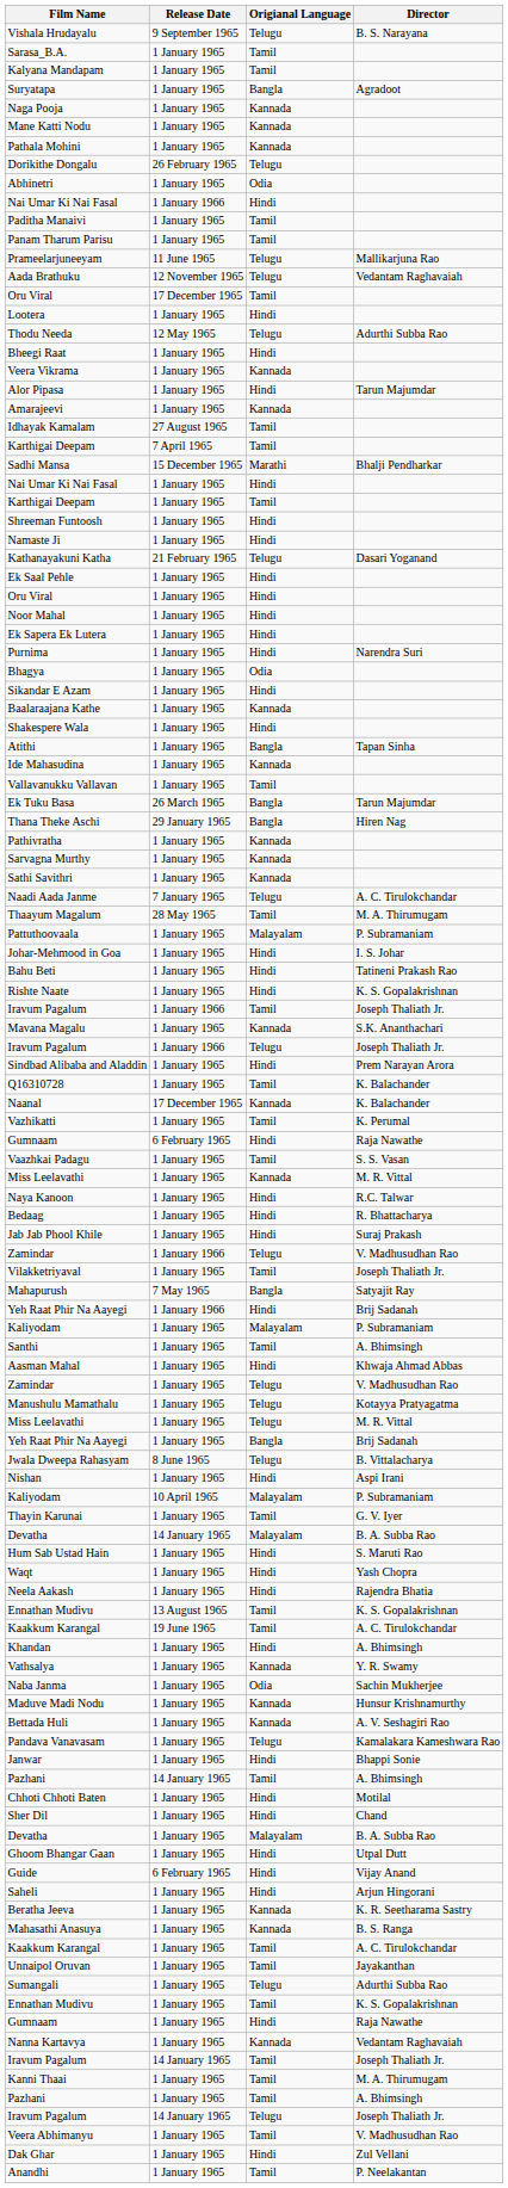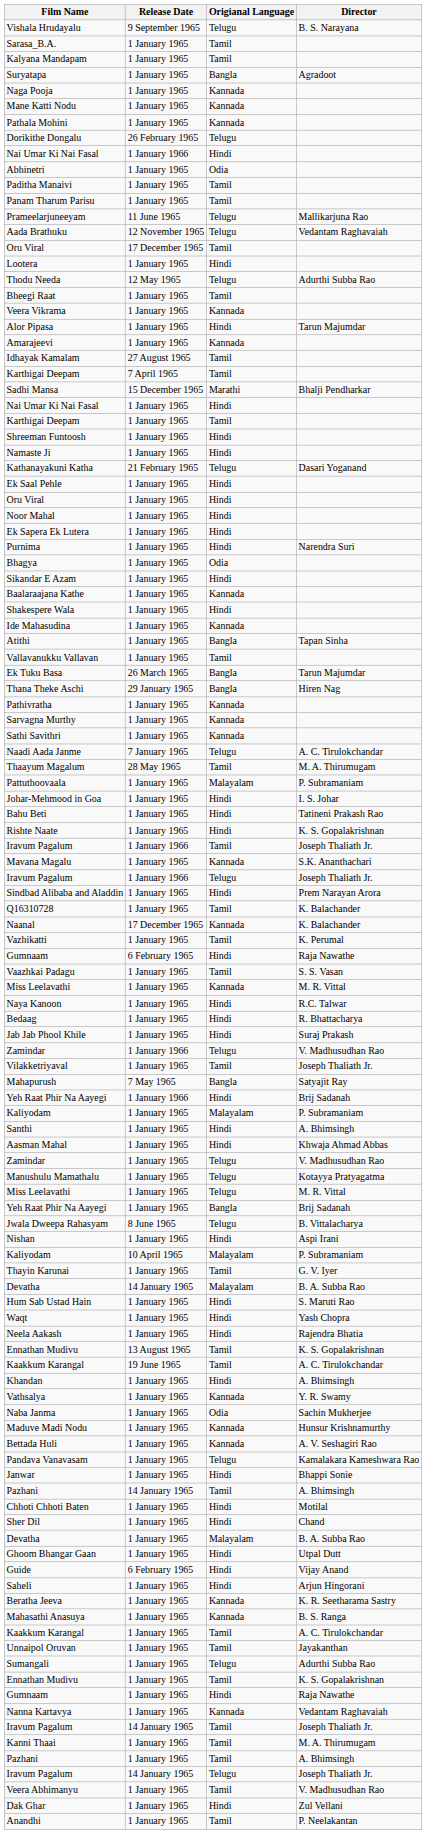 <table class="wikitable sortable">
 <tr>
 <th>Film Name</th>
 <th>Release Date</th>
 <th>Origianal Language</th>
 <th>Director</th>
 </tr>
 <tr>
 <td>Vishala Hrudayalu</td>
 <td>9 September 1965</td>
 <td>Telugu</td>
 <td>B. S. Narayana</td>
 </tr>
 <tr>
 <td>Sarasa_B.A.</td>
 <td>1 January 1965</td>
 <td>Tamil</td>
 <td></td>
 </tr>
 <tr>
 <td>Kalyana Mandapam</td>
 <td>1 January 1965</td>
 <td>Tamil</td>
 <td></td>
 </tr>
 <tr>
 <td>Suryatapa</td>
 <td>1 January 1965</td>
 <td>Bangla</td>
 <td>Agradoot</td>
 </tr>
 <tr>
 <td>Naga Pooja</td>
 <td>1 January 1965</td>
 <td>Kannada</td>
 <td></td>
 </tr>
 <tr>
 <td>Mane Katti Nodu</td>
 <td>1 January 1965</td>
 <td>Kannada</td>
 <td></td>
 </tr>
 <tr>
 <td>Pathala Mohini</td>
 <td>1 January 1965</td>
 <td>Kannada</td>
 <td></td>
 </tr>
 <tr>
 <td>Dorikithe Dongalu</td>
 <td>26 February 1965</td>
 <td>Telugu</td>
 <td></td>
 </tr>
 <tr>
+<td>Nai Umar Ki Nai Fasal</td>
+<td>1 January 1966</td>
+<td>Hindi</td>
+<td></td>
+</tr>
+<tr>
 <td>Abhinetri</td>
 <td>1 January 1965</td>
 <td>Odia</td>
-<td></td>
-</tr>
-<tr>
-<td>Nai Umar Ki Nai Fasal</td>
-<td>1 January 1966</td>
-<td>Hindi</td>
 <td></td>
 </tr>
 <tr>
 <td>Paditha Manaivi</td>
 <td>1 January 1965</td>
 <td>Tamil</td>
 <td></td>
 </tr>
 <tr>
 <td>Panam Tharum Parisu</td>
 <td>1 January 1965</td>
 <td>Tamil</td>
 <td></td>
 </tr>
 <tr>
 <td>Prameelarjuneeyam</td>
 <td>11 June 1965</td>
 <td>Telugu</td>
 <td>Mallikarjuna Rao</td>
 </tr>
 <tr>
 <td>Aada Brathuku</td>
 <td>12 November 1965</td>
 <td>Telugu</td>
 <td>Vedantam Raghavaiah</td>
 </tr>
 <tr>
 <td>Oru Viral</td>
 <td>17 December 1965</td>
 <td>Tamil</td>
 <td></td>
 </tr>
 <tr>
 <td>Lootera</td>
 <td>1 January 1965</td>
 <td>Hindi</td>
 <td></td>
 </tr>
 <tr>
 <td>Thodu Needa</td>
 <td>12 May 1965</td>
 <td>Telugu</td>
 <td>Adurthi Subba Rao</td>
 </tr>
 <tr>
 <td>Bheegi Raat</td>
 <td>1 January 1965</td>
-<td>Hindi</td>
+<td>Tamil</td>
 <td></td>
 </tr>
 <tr>
 <td>Veera Vikrama</td>
 <td>1 January 1965</td>
 <td>Kannada</td>
 <td></td>
 </tr>
 <tr>
 <td>Alor Pipasa</td>
 <td>1 January 1965</td>
 <td>Hindi</td>
 <td>Tarun Majumdar</td>
 </tr>
 <tr>
 <td>Amarajeevi</td>
 <td>1 January 1965</td>
 <td>Kannada</td>
 <td></td>
 </tr>
 <tr>
 <td>Idhayak Kamalam</td>
 <td>27 August 1965</td>
 <td>Tamil</td>
 <td></td>
 </tr>
 <tr>
 <td>Karthigai Deepam</td>
 <td>7 April 1965</td>
 <td>Tamil</td>
 <td></td>
 </tr>
 <tr>
 <td>Sadhi Mansa</td>
 <td>15 December 1965</td>
 <td>Marathi</td>
 <td>Bhalji Pendharkar</td>
 </tr>
 <tr>
 <td>Nai Umar Ki Nai Fasal</td>
 <td>1 January 1965</td>
 <td>Hindi</td>
 <td></td>
 </tr>
 <tr>
 <td>Karthigai Deepam</td>
 <td>1 January 1965</td>
 <td>Tamil</td>
 <td></td>
 </tr>
 <tr>
 <td>Shreeman Funtoosh</td>
 <td>1 January 1965</td>
 <td>Hindi</td>
 <td></td>
 </tr>
 <tr>
 <td>Namaste Ji</td>
 <td>1 January 1965</td>
 <td>Hindi</td>
 <td></td>
 </tr>
 <tr>
 <td>Kathanayakuni Katha</td>
 <td>21 February 1965</td>
 <td>Telugu</td>
 <td>Dasari Yoganand</td>
 </tr>
 <tr>
 <td>Ek Saal Pehle</td>
 <td>1 January 1965</td>
 <td>Hindi</td>
 <td></td>
 </tr>
 <tr>
 <td>Oru Viral</td>
 <td>1 January 1965</td>
 <td>Hindi</td>
 <td></td>
 </tr>
 <tr>
 <td>Noor Mahal</td>
 <td>1 January 1965</td>
 <td>Hindi</td>
 <td></td>
 </tr>
 <tr>
 <td>Ek Sapera Ek Lutera</td>
 <td>1 January 1965</td>
 <td>Hindi</td>
 <td></td>
 </tr>
 <tr>
 <td>Purnima</td>
 <td>1 January 1965</td>
 <td>Hindi</td>
 <td>Narendra Suri</td>
 </tr>
 <tr>
 <td>Bhagya</td>
 <td>1 January 1965</td>
 <td>Odia</td>
 <td></td>
 </tr>
 <tr>
 <td>Sikandar E Azam</td>
 <td>1 January 1965</td>
 <td>Hindi</td>
 <td></td>
 </tr>
 <tr>
 <td>Baalaraajana Kathe</td>
 <td>1 January 1965</td>
 <td>Kannada</td>
 <td></td>
 </tr>
 <tr>
 <td>Shakespere Wala</td>
 <td>1 January 1965</td>
 <td>Hindi</td>
 <td></td>
 </tr>
 <tr>
+<td>Ide Mahasudina</td>
+<td>1 January 1965</td>
+<td>Kannada</td>
+<td></td>
+</tr>
+<tr>
 <td>Atithi</td>
 <td>1 January 1965</td>
 <td>Bangla</td>
 <td>Tapan Sinha</td>
-</tr>
-<tr>
-<td>Ide Mahasudina</td>
-<td>1 January 1965</td>
-<td>Kannada</td>
-<td></td>
 </tr>
 <tr>
 <td>Vallavanukku Vallavan</td>
 <td>1 January 1965</td>
 <td>Tamil</td>
 <td></td>
 </tr>
 <tr>
 <td>Ek Tuku Basa</td>
 <td>26 March 1965</td>
 <td>Bangla</td>
 <td>Tarun Majumdar</td>
 </tr>
 <tr>
 <td>Thana Theke Aschi</td>
 <td>29 January 1965</td>
 <td>Bangla</td>
 <td>Hiren Nag</td>
 </tr>
 <tr>
 <td>Pathivratha</td>
 <td>1 January 1965</td>
 <td>Kannada</td>
 <td></td>
 </tr>
 <tr>
 <td>Sarvagna Murthy</td>
 <td>1 January 1965</td>
 <td>Kannada</td>
 <td></td>
 </tr>
 <tr>
 <td>Sathi Savithri</td>
 <td>1 January 1965</td>
 <td>Kannada</td>
 <td></td>
 </tr>
 <tr>
 <td>Naadi Aada Janme</td>
 <td>7 January 1965</td>
 <td>Telugu</td>
 <td>A. C. Tirulokchandar</td>
 </tr>
 <tr>
 <td>Thaayum Magalum</td>
 <td>28 May 1965</td>
 <td>Tamil</td>
 <td>M. A. Thirumugam</td>
 </tr>
 <tr>
 <td>Pattuthoovaala</td>
 <td>1 January 1965</td>
 <td>Malayalam</td>
 <td>P. Subramaniam</td>
 </tr>
 <tr>
 <td>Johar-Mehmood in Goa</td>
 <td>1 January 1965</td>
 <td>Hindi</td>
 <td>I. S. Johar</td>
 </tr>
 <tr>
 <td>Bahu Beti</td>
 <td>1 January 1965</td>
 <td>Hindi</td>
 <td>Tatineni Prakash Rao</td>
 </tr>
 <tr>
 <td>Rishte Naate</td>
 <td>1 January 1965</td>
 <td>Hindi</td>
 <td>K. S. Gopalakrishnan</td>
 </tr>
 <tr>
 <td>Iravum Pagalum</td>
 <td>1 January 1966</td>
 <td>Tamil</td>
 <td>Joseph Thaliath Jr.</td>
 </tr>
 <tr>
 <td>Mavana Magalu</td>
 <td>1 January 1965</td>
 <td>Kannada</td>
 <td>S.K. Ananthachari</td>
 </tr>
 <tr>
 <td>Iravum Pagalum</td>
 <td>1 January 1966</td>
 <td>Telugu</td>
 <td>Joseph Thaliath Jr.</td>
 </tr>
 <tr>
 <td>Sindbad Alibaba and Aladdin</td>
 <td>1 January 1965</td>
 <td>Hindi</td>
 <td>Prem Narayan Arora</td>
 </tr>
 <tr>
 <td>Q16310728</td>
 <td>1 January 1965</td>
 <td>Tamil</td>
 <td>K. Balachander</td>
 </tr>
 <tr>
 <td>Naanal</td>
 <td>17 December 1965</td>
 <td>Kannada</td>
 <td>K. Balachander</td>
 </tr>
 <tr>
 <td>Vazhikatti</td>
 <td>1 January 1965</td>
 <td>Tamil</td>
 <td>K. Perumal</td>
 </tr>
 <tr>
 <td>Gumnaam</td>
 <td>6 February 1965</td>
 <td>Hindi</td>
 <td>Raja Nawathe</td>
 </tr>
 <tr>
 <td>Vaazhkai Padagu</td>
 <td>1 January 1965</td>
 <td>Tamil</td>
 <td>S. S. Vasan</td>
 </tr>
 <tr>
 <td>Miss Leelavathi</td>
 <td>1 January 1965</td>
 <td>Kannada</td>
 <td>M. R. Vittal</td>
 </tr>
 <tr>
 <td>Naya Kanoon</td>
 <td>1 January 1965</td>
 <td>Hindi</td>
 <td>R.C. Talwar</td>
 </tr>
 <tr>
 <td>Bedaag</td>
 <td>1 January 1965</td>
 <td>Hindi</td>
 <td>R. Bhattacharya</td>
 </tr>
 <tr>
 <td>Jab Jab Phool Khile</td>
 <td>1 January 1965</td>
 <td>Hindi</td>
 <td>Suraj Prakash</td>
 </tr>
 <tr>
 <td>Zamindar</td>
 <td>1 January 1966</td>
 <td>Telugu</td>
 <td>V. Madhusudhan Rao</td>
 </tr>
 <tr>
 <td>Vilakketriyaval</td>
 <td>1 January 1965</td>
 <td>Tamil</td>
 <td>Joseph Thaliath Jr.</td>
 </tr>
 <tr>
 <td>Mahapurush</td>
 <td>7 May 1965</td>
 <td>Bangla</td>
 <td>Satyajit Ray</td>
 </tr>
 <tr>
 <td>Yeh Raat Phir Na Aayegi</td>
 <td>1 January 1966</td>
 <td>Hindi</td>
 <td>Brij Sadanah</td>
 </tr>
 <tr>
 <td>Kaliyodam</td>
 <td>1 January 1965</td>
 <td>Malayalam</td>
 <td>P. Subramaniam</td>
 </tr>
 <tr>
 <td>Santhi</td>
 <td>1 January 1965</td>
-<td>Tamil</td>
+<td>Hindi</td>
 <td>A. Bhimsingh</td>
 </tr>
 <tr>
 <td>Aasman Mahal</td>
 <td>1 January 1965</td>
 <td>Hindi</td>
 <td>Khwaja Ahmad Abbas</td>
 </tr>
 <tr>
 <td>Zamindar</td>
 <td>1 January 1965</td>
 <td>Telugu</td>
 <td>V. Madhusudhan Rao</td>
 </tr>
 <tr>
 <td>Manushulu Mamathalu</td>
 <td>1 January 1965</td>
 <td>Telugu</td>
 <td>Kotayya Pratyagatma</td>
 </tr>
 <tr>
 <td>Miss Leelavathi</td>
 <td>1 January 1965</td>
 <td>Telugu</td>
 <td>M. R. Vittal</td>
 </tr>
 <tr>
 <td>Yeh Raat Phir Na Aayegi</td>
 <td>1 January 1965</td>
 <td>Bangla</td>
 <td>Brij Sadanah</td>
 </tr>
 <tr>
 <td>Jwala Dweepa Rahasyam</td>
 <td>8 June 1965</td>
 <td>Telugu</td>
 <td>B. Vittalacharya</td>
 </tr>
 <tr>
 <td>Nishan</td>
 <td>1 January 1965</td>
 <td>Hindi</td>
 <td>Aspi Irani</td>
 </tr>
 <tr>
 <td>Kaliyodam</td>
 <td>10 April 1965</td>
 <td>Malayalam</td>
 <td>P. Subramaniam</td>
 </tr>
 <tr>
 <td>Thayin Karunai</td>
 <td>1 January 1965</td>
 <td>Tamil</td>
 <td>G. V. Iyer</td>
 </tr>
 <tr>
 <td>Devatha</td>
 <td>14 January 1965</td>
 <td>Malayalam</td>
 <td>B. A. Subba Rao</td>
 </tr>
 <tr>
 <td>Hum Sab Ustad Hain</td>
 <td>1 January 1965</td>
 <td>Hindi</td>
 <td>S. Maruti Rao</td>
 </tr>
 <tr>
 <td>Waqt</td>
 <td>1 January 1965</td>
 <td>Hindi</td>
 <td>Yash Chopra</td>
 </tr>
 <tr>
 <td>Neela Aakash</td>
 <td>1 January 1965</td>
 <td>Hindi</td>
 <td>Rajendra Bhatia</td>
 </tr>
 <tr>
 <td>Ennathan Mudivu</td>
 <td>13 August 1965</td>
 <td>Tamil</td>
 <td>K. S. Gopalakrishnan</td>
 </tr>
 <tr>
 <td>Kaakkum Karangal</td>
 <td>19 June 1965</td>
 <td>Tamil</td>
 <td>A. C. Tirulokchandar</td>
 </tr>
 <tr>
 <td>Khandan</td>
 <td>1 January 1965</td>
 <td>Hindi</td>
 <td>A. Bhimsingh</td>
 </tr>
 <tr>
 <td>Vathsalya</td>
 <td>1 January 1965</td>
 <td>Kannada</td>
 <td>Y. R. Swamy</td>
 </tr>
 <tr>
 <td>Naba Janma</td>
 <td>1 January 1965</td>
 <td>Odia</td>
 <td>Sachin Mukherjee</td>
 </tr>
 <tr>
 <td>Maduve Madi Nodu</td>
 <td>1 January 1965</td>
 <td>Kannada</td>
 <td>Hunsur Krishnamurthy</td>
 </tr>
 <tr>
 <td>Bettada Huli</td>
 <td>1 January 1965</td>
 <td>Kannada</td>
 <td>A. V. Seshagiri Rao</td>
 </tr>
 <tr>
 <td>Pandava Vanavasam</td>
 <td>1 January 1965</td>
 <td>Telugu</td>
 <td>Kamalakara Kameshwara Rao</td>
 </tr>
 <tr>
 <td>Janwar</td>
 <td>1 January 1965</td>
 <td>Hindi</td>
 <td>Bhappi Sonie</td>
 </tr>
 <tr>
 <td>Pazhani</td>
 <td>14 January 1965</td>
 <td>Tamil</td>
 <td>A. Bhimsingh</td>
 </tr>
 <tr>
 <td>Chhoti Chhoti Baten</td>
 <td>1 January 1965</td>
 <td>Hindi</td>
 <td>Motilal</td>
 </tr>
 <tr>
 <td>Sher Dil</td>
 <td>1 January 1965</td>
 <td>Hindi</td>
 <td>Chand</td>
 </tr>
 <tr>
 <td>Devatha</td>
 <td>1 January 1965</td>
 <td>Malayalam</td>
 <td>B. A. Subba Rao</td>
 </tr>
 <tr>
 <td>Ghoom Bhangar Gaan</td>
 <td>1 January 1965</td>
 <td>Hindi</td>
 <td>Utpal Dutt</td>
 </tr>
 <tr>
 <td>Guide</td>
 <td>6 February 1965</td>
 <td>Hindi</td>
 <td>Vijay Anand</td>
 </tr>
 <tr>
 <td>Saheli</td>
 <td>1 January 1965</td>
 <td>Hindi</td>
 <td>Arjun Hingorani</td>
 </tr>
 <tr>
 <td>Beratha Jeeva</td>
 <td>1 January 1965</td>
 <td>Kannada</td>
 <td>K. R. Seetharama Sastry</td>
 </tr>
 <tr>
 <td>Mahasathi Anasuya</td>
 <td>1 January 1965</td>
 <td>Kannada</td>
 <td>B. S. Ranga</td>
 </tr>
 <tr>
 <td>Kaakkum Karangal</td>
 <td>1 January 1965</td>
 <td>Tamil</td>
 <td>A. C. Tirulokchandar</td>
 </tr>
 <tr>
 <td>Unnaipol Oruvan</td>
 <td>1 January 1965</td>
 <td>Tamil</td>
 <td>Jayakanthan</td>
 </tr>
 <tr>
 <td>Sumangali</td>
 <td>1 January 1965</td>
 <td>Telugu</td>
 <td>Adurthi Subba Rao</td>
 </tr>
 <tr>
 <td>Ennathan Mudivu</td>
 <td>1 January 1965</td>
 <td>Tamil</td>
 <td>K. S. Gopalakrishnan</td>
 </tr>
 <tr>
 <td>Gumnaam</td>
 <td>1 January 1965</td>
 <td>Hindi</td>
 <td>Raja Nawathe</td>
 </tr>
 <tr>
 <td>Nanna Kartavya</td>
 <td>1 January 1965</td>
 <td>Kannada</td>
 <td>Vedantam Raghavaiah</td>
 </tr>
 <tr>
 <td>Iravum Pagalum</td>
 <td>14 January 1965</td>
 <td>Tamil</td>
 <td>Joseph Thaliath Jr.</td>
 </tr>
 <tr>
 <td>Kanni Thaai</td>
 <td>1 January 1965</td>
 <td>Tamil</td>
 <td>M. A. Thirumugam</td>
 </tr>
 <tr>
 <td>Pazhani</td>
 <td>1 January 1965</td>
 <td>Tamil</td>
 <td>A. Bhimsingh</td>
 </tr>
 <tr>
 <td>Iravum Pagalum</td>
 <td>14 January 1965</td>
 <td>Telugu</td>
 <td>Joseph Thaliath Jr.</td>
 </tr>
 <tr>
 <td>Veera Abhimanyu</td>
 <td>1 January 1965</td>
 <td>Tamil</td>
 <td>V. Madhusudhan Rao</td>
 </tr>
 <tr>
 <td>Dak Ghar</td>
 <td>1 January 1965</td>
 <td>Hindi</td>
 <td>Zul Vellani</td>
 </tr>
 <tr>
 <td>Anandhi</td>
 <td>1 January 1965</td>
 <td>Tamil</td>
 <td>P. Neelakantan</td>
 </tr>
 </table>
